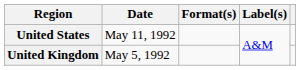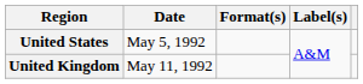 <table class="wikitable plainrowheaders">
 <tr>
 <th scope="col">Region</th>
 <th scope="col">Date</th>
 <th scope="col">Format(s)</th>
 <th scope="col">Label(s)</th>
 <th scope="col"></th>
 </tr>
 <tr>
 <th scope="row">United States</th>
-<td>May 11, 1992</td>
+<td>May 5, 1992</td>
 <td></td>
 <td rowspan="2"><a href='#'>A&M</a></td>
 <td></td>
 </tr>
 <tr>
 <th scope="row">United Kingdom</th>
-<td>May 5, 1992</td>
+<td>May 11, 1992</td>
 <td></td>
 <td></td>
 </tr>
 </table>
